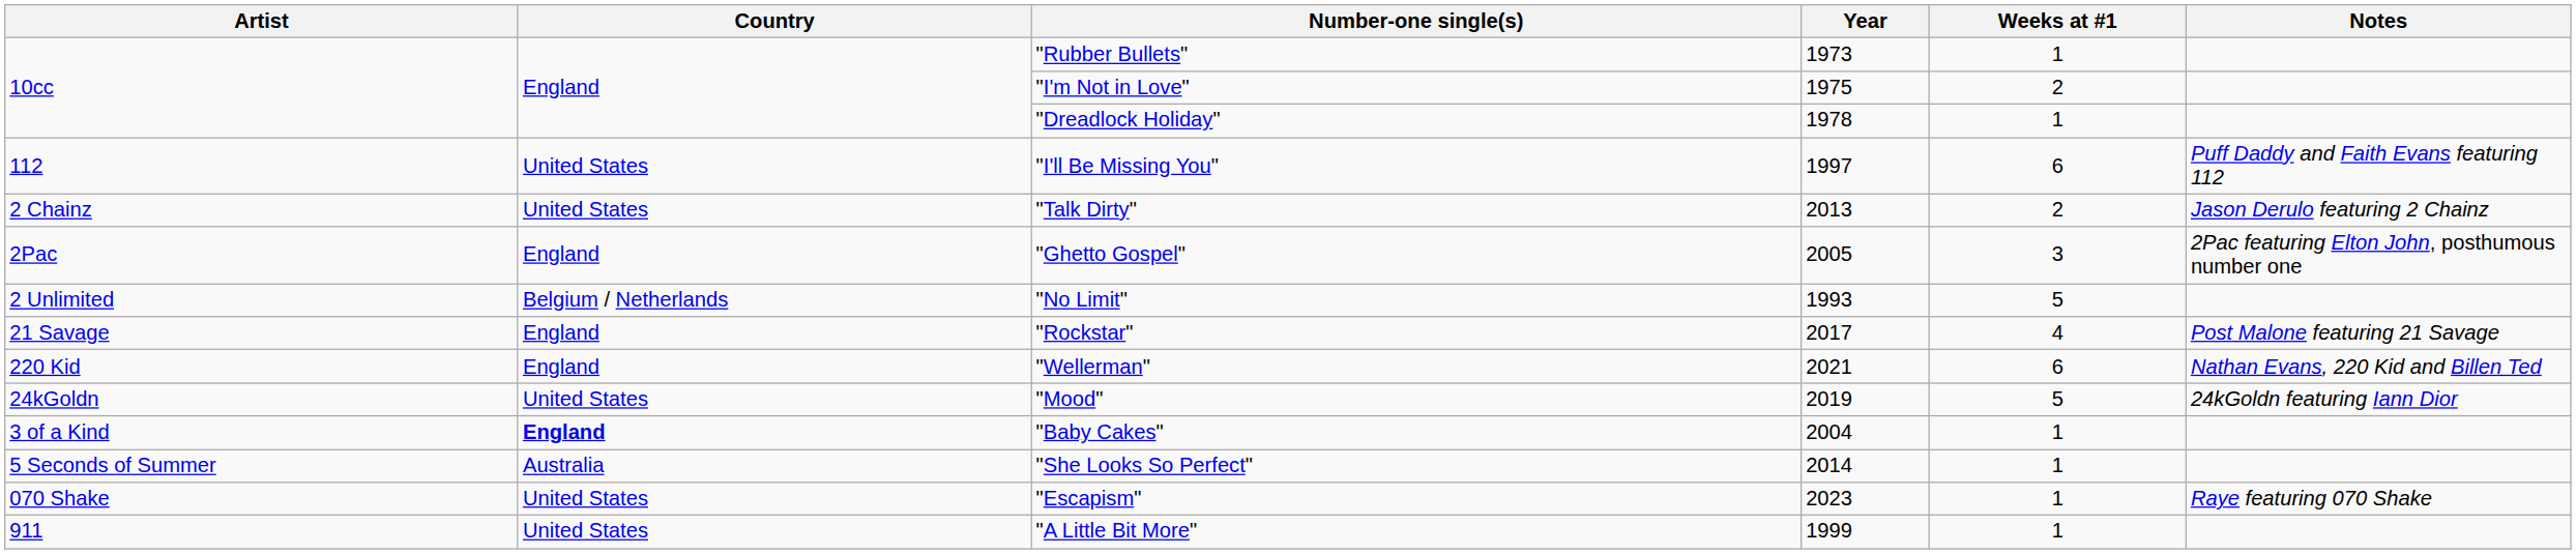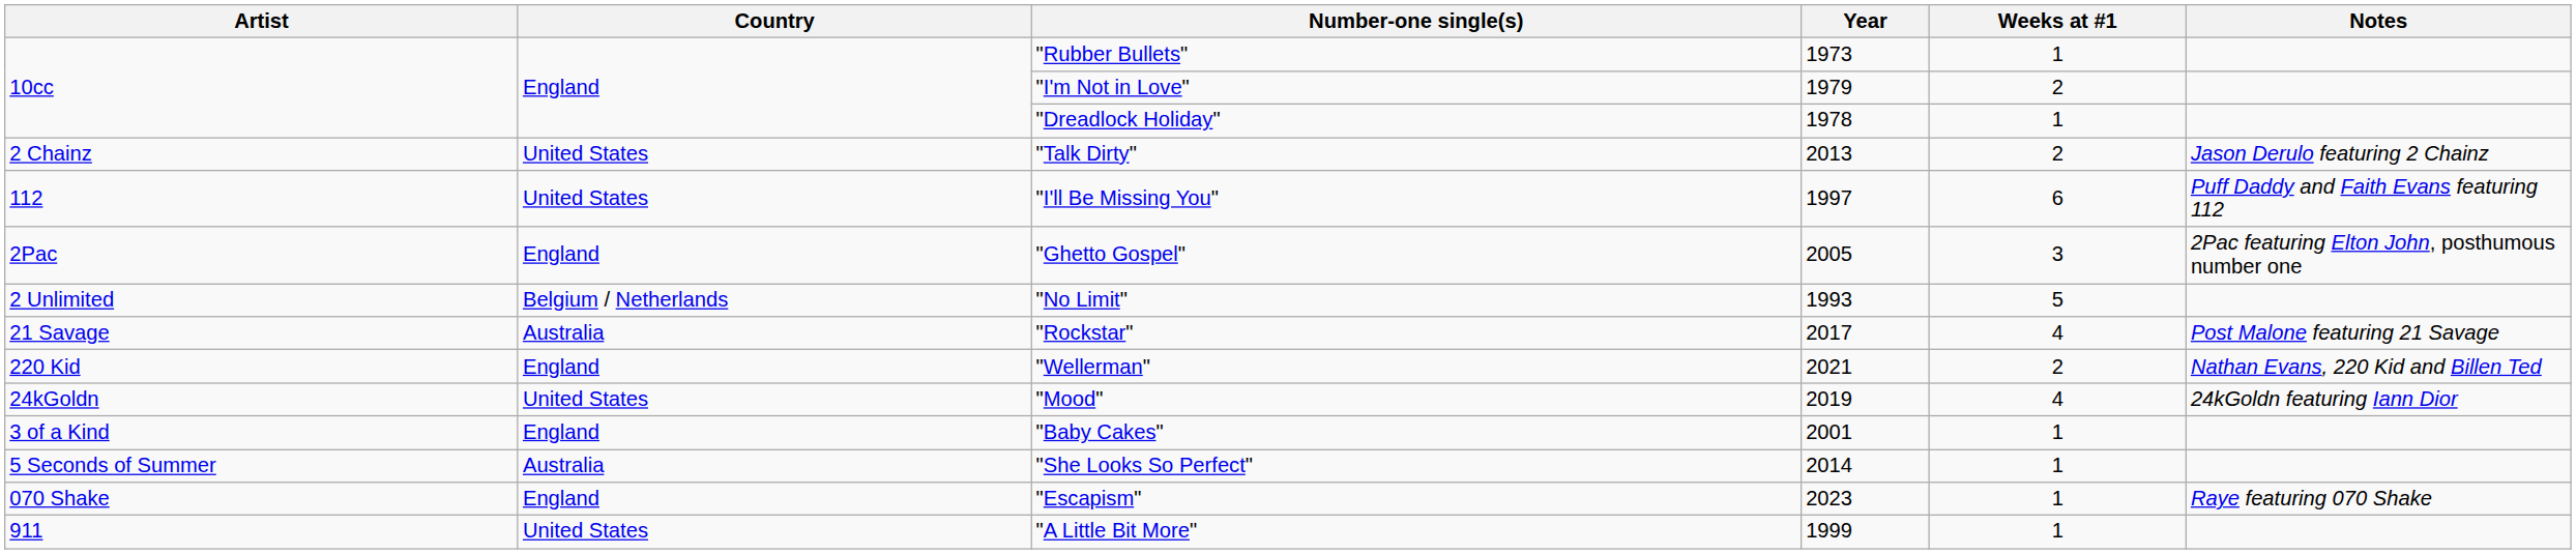 <table class="wikitable">
 <tr>
 <th width="20%">Artist</th>
 <th width="20%">Country</th>
 <th width="30%">Number-one single(s)</th>
 <th width="5%">Year</th>
 <th width="10%">Weeks at #1</th>
 <th width:"45%">Notes</th>
 </tr>
 <tr>
 <td rowspan="3"><a href='#'>10cc</a></td>
 <td rowspan="3"><a href='#'>England</a></td>
 <td>"<a href='#'>Rubber Bullets</a>"</td>
 <td>1973</td>
 <td align=center>1</td>
 <td></td>
 </tr>
 <tr>
 <td>"<a href='#'>I'm Not in Love</a>"</td>
-<td>1975</td>
+<td>1979</td>
 <td align=center>2</td>
 <td></td>
 </tr>
 <tr>
 <td>"<a href='#'>Dreadlock Holiday</a>"</td>
 <td>1978</td>
 <td align=center>1</td>
 <td></td>
 </tr>
 <tr>
+<td><a href='#'>2 Chainz</a></td>
+<td><a href='#'>United States</a></td>
+<td>"<a href='#'>Talk Dirty</a>"</td>
+<td>2013</td>
+<td align=center>2</td>
+<td><em><a href='#'>Jason Derulo</a> featuring 2 Chainz</em></td>
+</tr>
+<tr>
 <td><a href='#'>112</a></td>
 <td><a href='#'>United States</a></td>
 <td>"<a href='#'>I'll Be Missing You</a>"</td>
 <td>1997</td>
 <td align=center>6</td>
 <td><em><a href='#'>Puff Daddy</a> and <a href='#'>Faith Evans</a> featuring 112</em></td>
-</tr>
-<tr>
-<td><a href='#'>2 Chainz</a></td>
-<td><a href='#'>United States</a></td>
-<td>"<a href='#'>Talk Dirty</a>"</td>
-<td>2013</td>
-<td align=center>2</td>
-<td><em><a href='#'>Jason Derulo</a> featuring 2 Chainz</em></td>
 </tr>
 <tr>
 <td><a href='#'>2Pac</a></td>
 <td><a href='#'>England</a></td>
 <td>"<a href='#'>Ghetto Gospel</a>"</td>
 <td>2005</td>
 <td align=center>3</td>
 <td><em>2Pac featuring <a href='#'>Elton John</a></em>, posthumous number one</td>
 </tr>
 <tr>
 <td><a href='#'>2 Unlimited</a></td>
 <td><a href='#'>Belgium</a> / <a href='#'>Netherlands</a></td>
 <td>"<a href='#'>No Limit</a>"</td>
 <td>1993</td>
 <td align=center>5</td>
 <td></td>
 </tr>
 <tr>
 <td><a href='#'>21 Savage</a></td>
-<td><a href='#'>England</a></td>
+<td><a href='#'>Australia</a></td>
 <td>"<a href='#'>Rockstar</a>"</td>
 <td>2017</td>
 <td align=center>4</td>
 <td><em><a href='#'>Post Malone</a> featuring 21 Savage</em></td>
 </tr>
 <tr>
 <td><a href='#'>220 Kid</a></td>
 <td><a href='#'>England</a></td>
 <td>"<a href='#'>Wellerman</a>"</td>
 <td>2021</td>
-<td align=center>6</td>
+<td align=center>2</td>
 <td><em><a href='#'>Nathan Evans</a>, 220 Kid and <a href='#'>Billen Ted</a></em></td>
 </tr>
 <tr>
 <td><a href='#'>24kGoldn</a></td>
 <td><a href='#'>United States</a></td>
 <td>"<a href='#'>Mood</a>"</td>
 <td>2019</td>
-<td align=center>5</td>
+<td align=center>4</td>
 <td><em>24kGoldn featuring <a href='#'>Iann Dior</a></em></td>
 </tr>
 <tr>
 <td><a href='#'>3 of a Kind</a></td>
-<td><strong><a href='#'>England</a></strong></td>
+<td><a href='#'>England</a></td>
 <td>"<a href='#'>Baby Cakes</a>"</td>
-<td>2004</td>
+<td>2001</td>
 <td align=center>1</td>
 <td></td>
 </tr>
 <tr>
 <td><a href='#'>5 Seconds of Summer</a></td>
 <td><a href='#'>Australia</a></td>
 <td>"<a href='#'>She Looks So Perfect</a>"</td>
 <td>2014</td>
 <td align=center>1</td>
 <td></td>
 </tr>
 <tr>
 <td><a href='#'>070 Shake</a></td>
-<td><a href='#'>United States</a></td>
+<td><a href='#'>England</a></td>
 <td>"<a href='#'>Escapism</a>"</td>
 <td>2023</td>
 <td align=center>1</td>
 <td><em><a href='#'>Raye</a> featuring 070 Shake</em></td>
 </tr>
 <tr>
 <td><a href='#'>911</a></td>
 <td><a href='#'>United States</a></td>
 <td>"<a href='#'>A Little Bit More</a>"</td>
 <td>1999</td>
 <td align=center>1</td>
 <td></td>
 </tr>
 </table>
